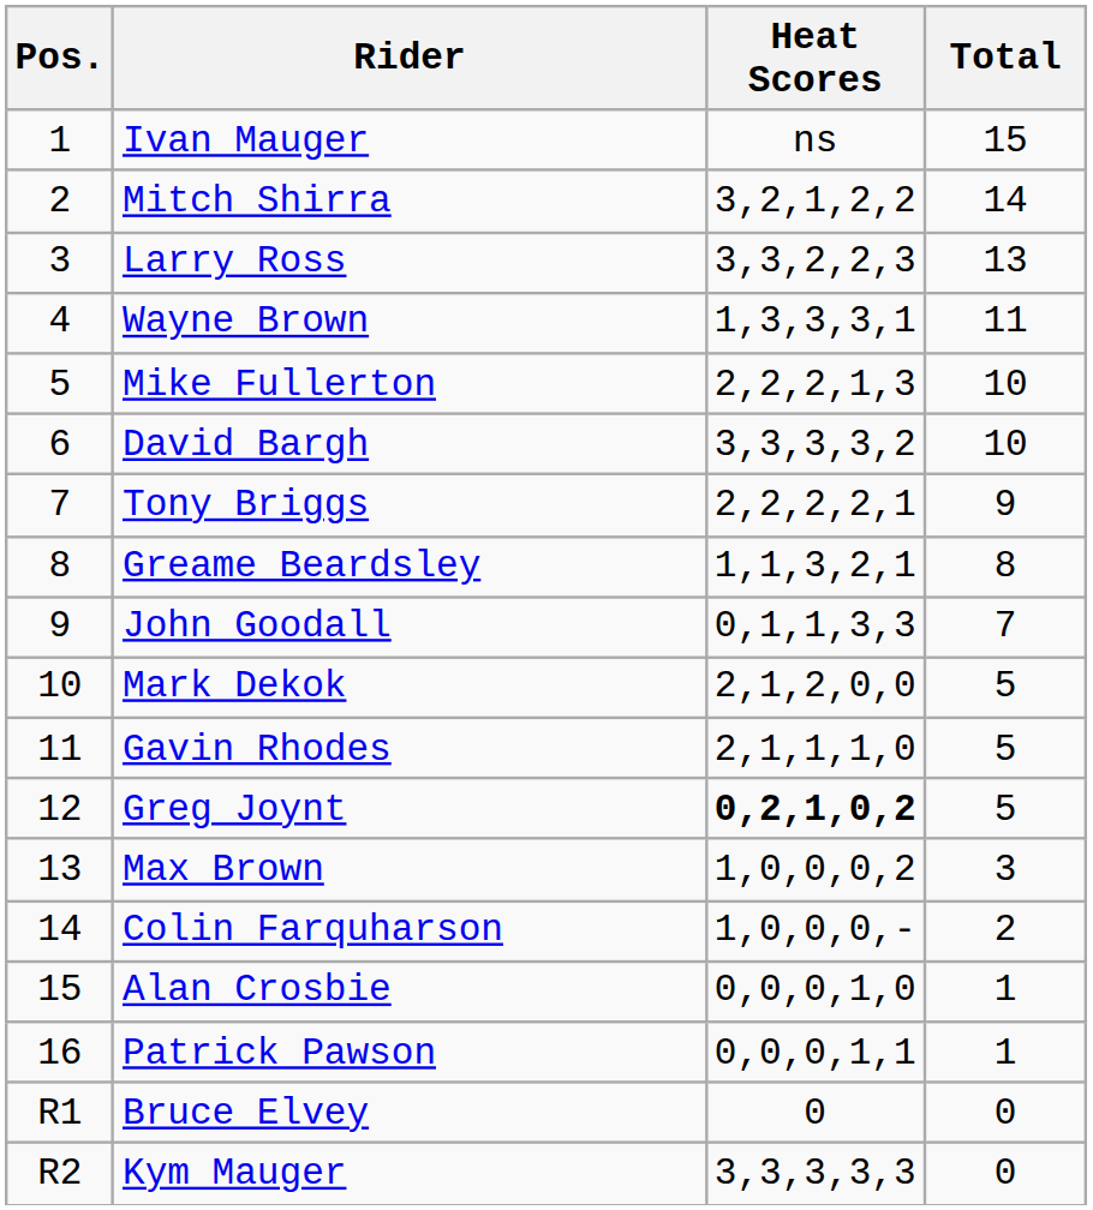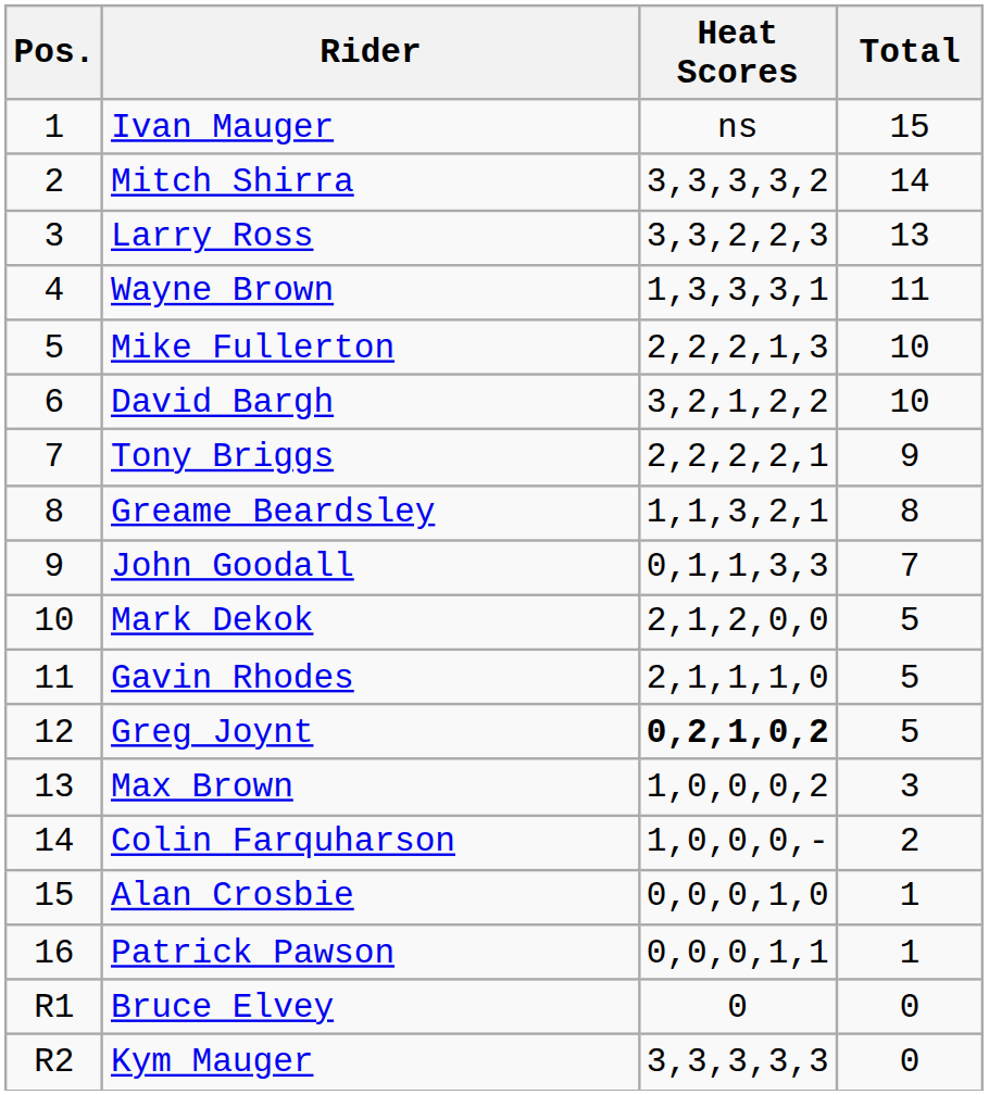 <table class=wikitable>
 <tr>
 <th width=25px>Pos.</th>
 <th width=200px>Rider</th>
 <th width=70px>Heat Scores</th>
 <th width=50px>Total</th>
 </tr>
 <tr align=center >
 <td>1</td>
 <td align=left><a href='#'>Ivan Mauger</a></td>
 <td>ns</td>
 <td>15</td>
 </tr>
 <tr align=center >
 <td>2</td>
 <td align=left><a href='#'>Mitch Shirra</a></td>
-<td>3,2,1,2,2</td>
+<td>3,3,3,3,2</td>
 <td>14</td>
 </tr>
 <tr align=center >
 <td>3</td>
 <td align=left><a href='#'>Larry Ross</a></td>
 <td>3,3,2,2,3</td>
 <td>13</td>
 </tr>
 <tr align=center >
 <td>4</td>
 <td align=left><a href='#'>Wayne Brown</a></td>
 <td>1,3,3,3,1</td>
 <td>11</td>
 </tr>
 <tr align=center >
 <td>5</td>
 <td align=left><a href='#'>Mike Fullerton</a></td>
 <td>2,2,2,1,3</td>
 <td>10</td>
 </tr>
 <tr align=center >
 <td>6</td>
 <td align=left><a href='#'>David Bargh</a></td>
-<td>3,3,3,3,2</td>
+<td>3,2,1,2,2</td>
 <td>10</td>
 </tr>
 <tr align=center >
 <td>7</td>
 <td align=left><a href='#'>Tony Briggs</a></td>
 <td>2,2,2,2,1</td>
 <td>9</td>
 </tr>
 <tr align=center >
 <td>8</td>
 <td align=left><a href='#'>Greame Beardsley</a></td>
 <td>1,1,3,2,1</td>
 <td>8</td>
 </tr>
 <tr align=center>
 <td>9</td>
 <td align=left><a href='#'>John Goodall</a></td>
 <td>0,1,1,3,3</td>
 <td>7</td>
 </tr>
 <tr align=center>
 <td>10</td>
 <td align=left><a href='#'>Mark Dekok</a></td>
 <td>2,1,2,0,0</td>
 <td>5</td>
 </tr>
 <tr align=center>
 <td>11</td>
 <td align=left><a href='#'>Gavin Rhodes</a></td>
 <td>2,1,1,1,0</td>
 <td>5</td>
 </tr>
 <tr align=center>
 <td>12</td>
 <td align=left><a href='#'>Greg Joynt</a></td>
 <td><strong>0,2,1,0,2</strong></td>
 <td>5</td>
 </tr>
 <tr align=center>
 <td>13</td>
 <td align=left><a href='#'>Max Brown</a></td>
 <td>1,0,0,0,2</td>
 <td>3</td>
 </tr>
 <tr align=center>
 <td>14</td>
 <td align=left><a href='#'>Colin Farquharson</a></td>
 <td>1,0,0,0,-</td>
 <td>2</td>
 </tr>
 <tr align=center>
 <td>15</td>
 <td align=left><a href='#'>Alan Crosbie</a></td>
 <td>0,0,0,1,0</td>
 <td>1</td>
 </tr>
 <tr align=center>
 <td>16</td>
 <td align=left><a href='#'>Patrick Pawson</a></td>
 <td>0,0,0,1,1</td>
 <td>1</td>
 </tr>
 <tr align=center>
 <td>R1</td>
 <td align=left><a href='#'>Bruce Elvey</a></td>
 <td>0</td>
 <td>0</td>
 </tr>
 <tr align=center>
 <td>R2</td>
 <td align=left><a href='#'>Kym Mauger</a></td>
 <td>3,3,3,3,3</td>
 <td>0</td>
 </tr>
 </table>
